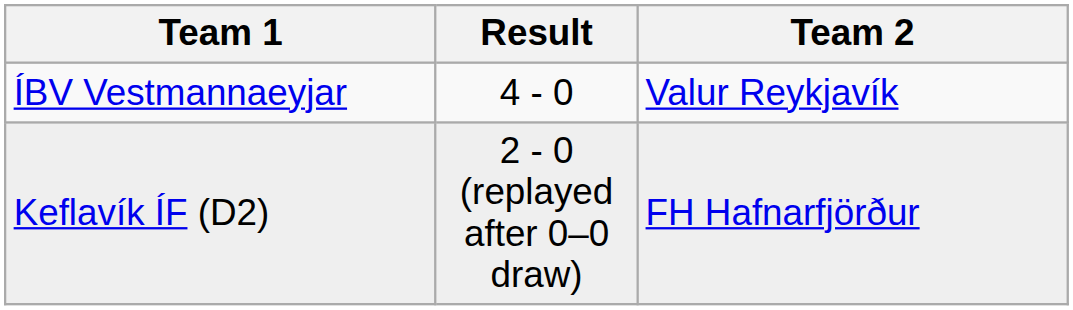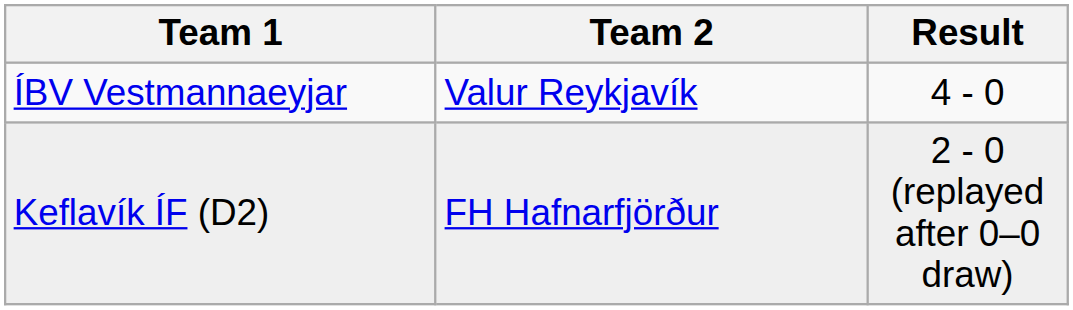 <table class="wikitable">
 <tr>
 <th width="180">Team 1</th>
+<th width="180">Team 2</th>
 <th width="80">Result</th>
-<th width="180">Team 2</th>
 </tr>
 <tr>
 <td><a href='#'>ÍBV Vestmannaeyjar</a></td>
+<td><a href='#'>Valur Reykjavík</a></td>
 <td align="center">4 - 0</td>
-<td><a href='#'>Valur Reykjavík</a></td>
 </tr>
 <tr style="background:#EFEFEF">
 <td><a href='#'>Keflavík ÍF</a> (D2)</td>
+<td><a href='#'>FH Hafnarfjörður</a></td>
 <td align="center">2 - 0 (replayed after 0–0 draw)</td>
-<td><a href='#'>FH Hafnarfjörður</a></td>
 </tr>
 </table>
